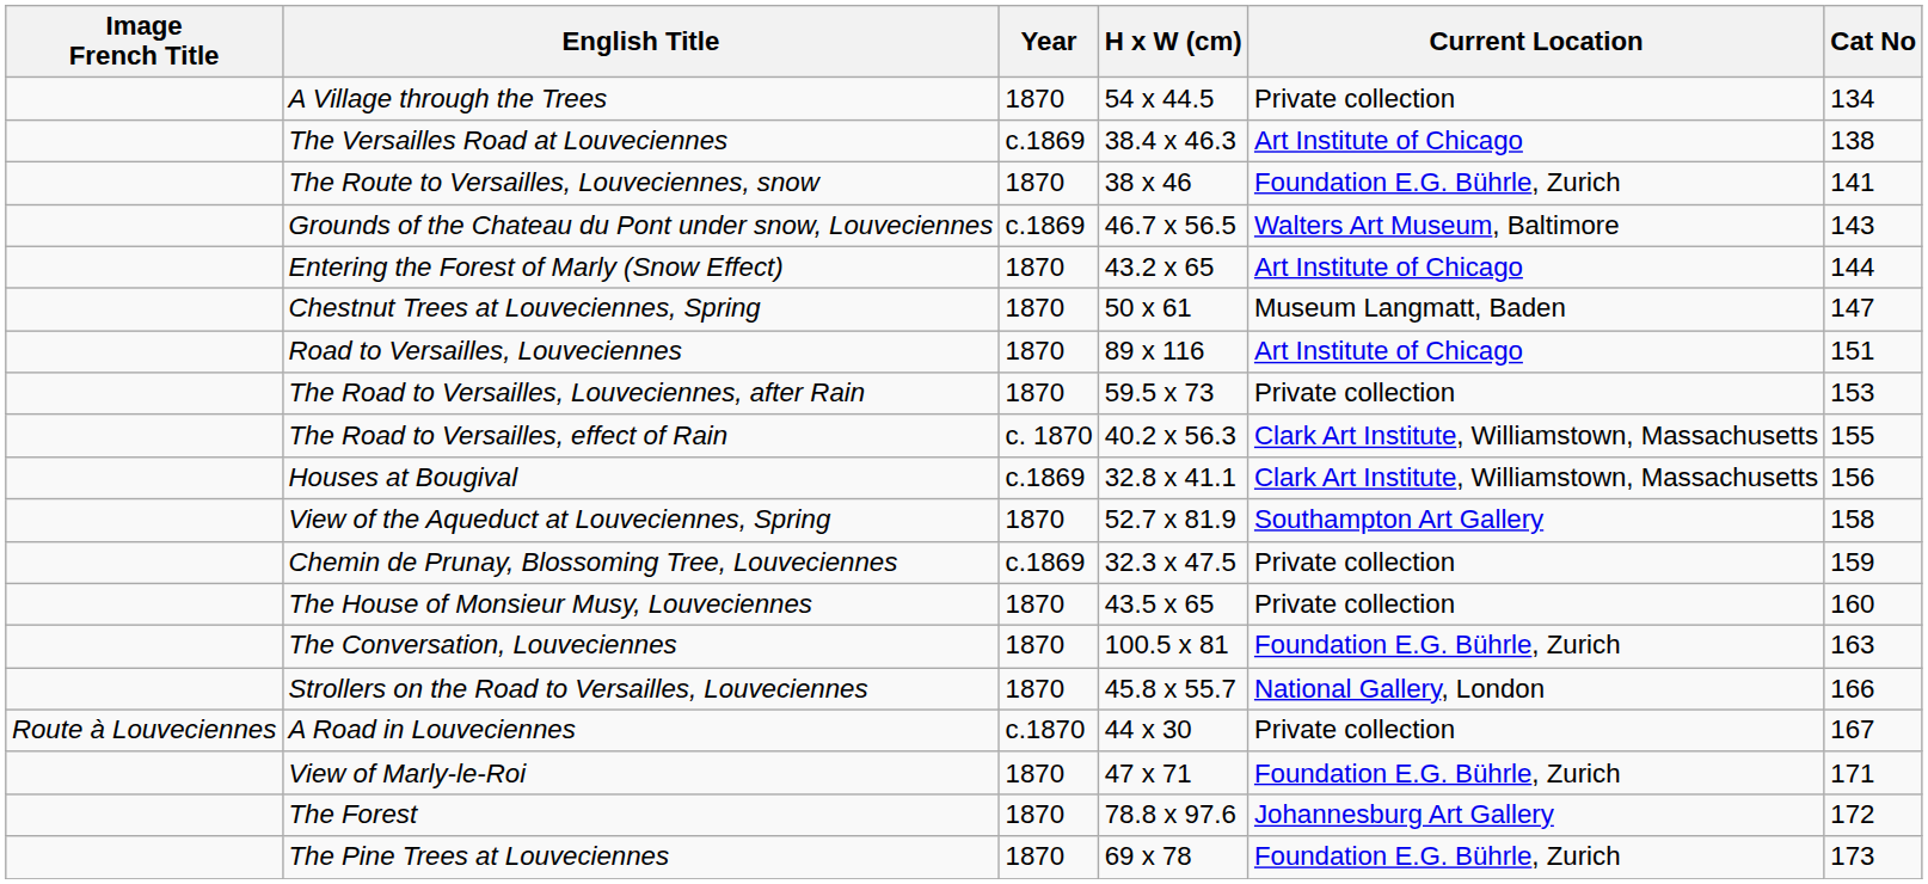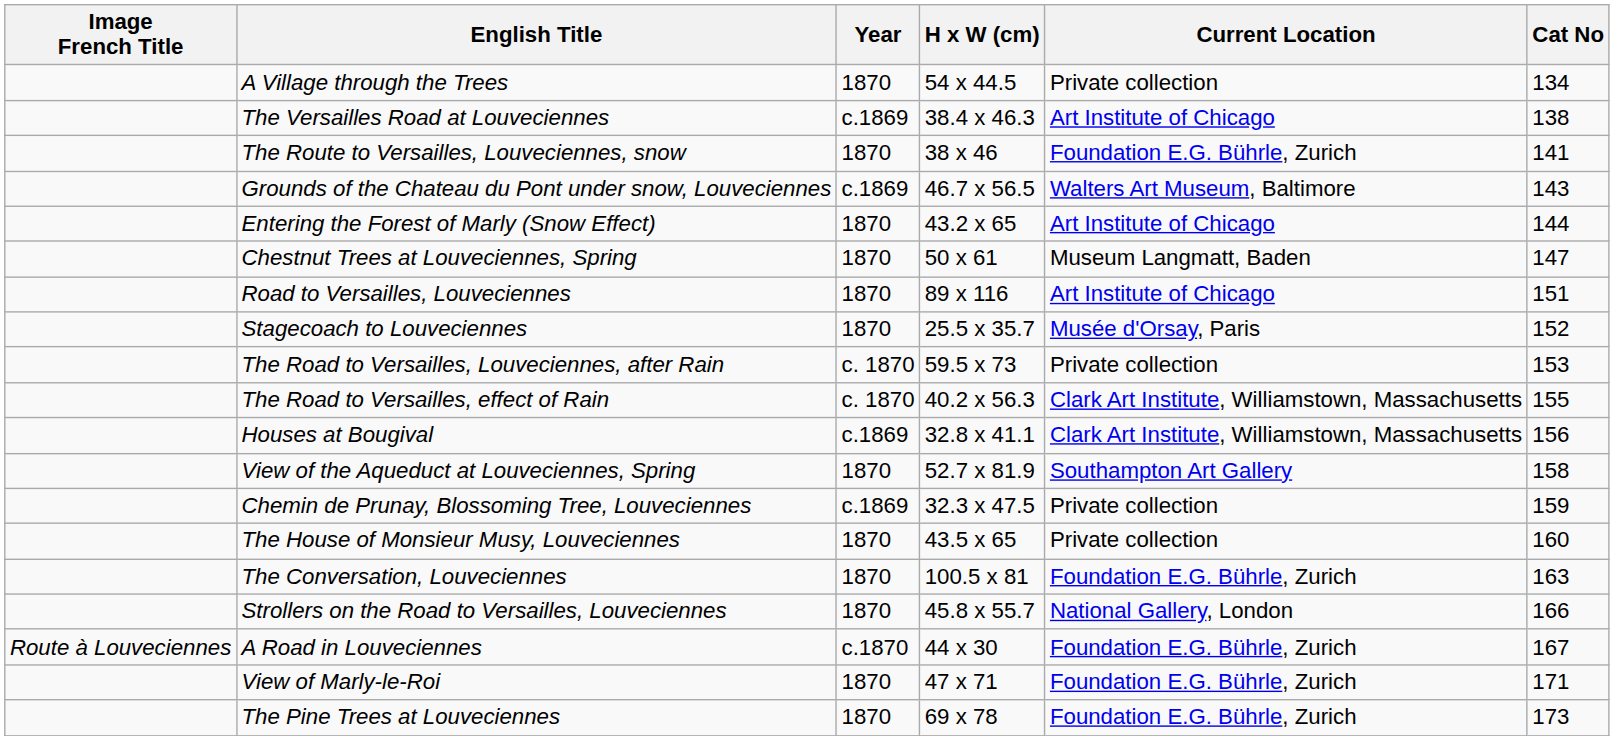 <table class="sortable wikitable" style="margin-left:0.5em; text-align:left">
 <tr>
 <th>Image<br>French Title</th>
 <th>English Title</th>
 <th>Year</th>
 <th>H x W (cm)</th>
 <th>Current Location</th>
 <th>Cat No</th>
 </tr>
 <tr>
 <td></td>
 <td><em>A Village through the Trees</em></td>
 <td>1870</td>
 <td>54 x 44.5</td>
 <td>Private collection </td>
 <td>134</td>
 </tr>
 <tr>
 <td></td>
 <td><em>The Versailles Road at Louveciennes</em></td>
 <td>c.1869</td>
 <td>38.4 x 46.3</td>
 <td><a href='#'>Art Institute of Chicago</a> </td>
 <td>138</td>
 </tr>
 <tr>
 <td></td>
 <td><em>The Route to Versailles, Louveciennes, snow</em></td>
 <td>1870</td>
 <td>38 x 46</td>
 <td><a href='#'>Foundation E.G. Bührle</a>, Zurich </td>
 <td>141</td>
 </tr>
 <tr>
 <td></td>
 <td><em>Grounds of the Chateau du Pont under snow, Louveciennes</em></td>
 <td>c.1869</td>
 <td>46.7 x 56.5</td>
 <td><a href='#'>Walters Art Museum</a>, Baltimore </td>
 <td>143</td>
 </tr>
 <tr>
 <td></td>
 <td><em>Entering the Forest of Marly (Snow Effect)</em></td>
 <td>1870</td>
 <td>43.2 x 65</td>
 <td><a href='#'>Art Institute of Chicago</a> </td>
 <td>144</td>
 </tr>
 <tr>
 <td></td>
 <td><em>Chestnut Trees at Louveciennes, Spring</em></td>
 <td>1870</td>
 <td>50 x 61</td>
 <td>Museum Langmatt, Baden </td>
 <td>147</td>
 </tr>
 <tr>
 <td></td>
 <td><em>Road to Versailles, Louveciennes</em></td>
 <td>1870</td>
 <td>89 x 116</td>
 <td><a href='#'>Art Institute of Chicago</a> </td>
 <td>151</td>
 </tr>
 <tr>
 <td></td>
+<td><em>Stagecoach to Louveciennes</em></td>
+<td>1870</td>
+<td>25.5 x 35.7</td>
+<td><a href='#'>Musée d'Orsay</a>, Paris </td>
+<td>152</td>
+</tr>
+<tr>
+<td></td>
 <td><em>The Road to Versailles, Louveciennes, after Rain</em></td>
-<td>1870</td>
+<td>c. 1870</td>
 <td>59.5 x 73</td>
 <td>Private collection </td>
 <td>153</td>
 </tr>
 <tr>
 <td></td>
 <td><em>The Road to Versailles, effect of Rain</em></td>
 <td>c. 1870</td>
 <td>40.2 x 56.3</td>
 <td><a href='#'>Clark Art Institute</a>, Williamstown, Massachusetts </td>
 <td>155</td>
 </tr>
 <tr>
 <td></td>
 <td><em>Houses at Bougival</em></td>
 <td>c.1869</td>
 <td>32.8 x 41.1</td>
 <td><a href='#'>Clark Art Institute</a>, Williamstown, Massachusetts </td>
 <td>156</td>
 </tr>
 <tr>
 <td></td>
 <td><em>View of the Aqueduct at Louveciennes, Spring</em></td>
 <td>1870</td>
 <td>52.7 x 81.9</td>
 <td><a href='#'>Southampton Art Gallery</a> </td>
 <td>158</td>
 </tr>
 <tr>
 <td></td>
 <td><em>Chemin de Prunay, Blossoming Tree, Louveciennes</em></td>
 <td>c.1869</td>
 <td>32.3 x 47.5</td>
 <td>Private collection </td>
 <td>159</td>
 </tr>
 <tr>
 <td></td>
 <td><em>The House of Monsieur Musy, Louveciennes</em></td>
 <td>1870</td>
 <td>43.5 x 65</td>
 <td>Private collection </td>
 <td>160</td>
 </tr>
 <tr>
 <td></td>
 <td><em>The Conversation, Louveciennes</em></td>
 <td>1870</td>
 <td>100.5 x 81</td>
 <td><a href='#'>Foundation E.G. Bührle</a>, Zurich </td>
 <td>163</td>
 </tr>
 <tr>
 <td></td>
 <td><em>Strollers on the Road to Versailles, Louveciennes</em></td>
 <td>1870</td>
 <td>45.8 x 55.7</td>
 <td><a href='#'>National Gallery</a>, London </td>
 <td>166</td>
 </tr>
 <tr>
 <td><em>Route à Louveciennes</em></td>
 <td><em>A Road in Louveciennes</em></td>
 <td>c.1870</td>
 <td>44 x 30</td>
-<td>Private collection </td>
+<td><a href='#'>Foundation E.G. Bührle</a>, Zurich </td>
 <td>167</td>
 </tr>
 <tr>
 <td></td>
 <td><em>View of Marly-le-Roi</em></td>
 <td>1870</td>
 <td>47 x 71</td>
 <td><a href='#'>Foundation E.G. Bührle</a>, Zurich </td>
 <td>171</td>
 </tr>
 <tr>
 <td></td>
-<td><em>The Forest</em></td>
-<td>1870</td>
-<td>78.8 x 97.6</td>
-<td><a href='#'>Johannesburg Art Gallery</a> </td>
-<td>172</td>
-</tr>
-<tr>
-<td></td>
 <td><em>The Pine Trees at Louveciennes</em></td>
 <td>1870</td>
 <td>69 x 78</td>
 <td><a href='#'>Foundation E.G. Bührle</a>, Zurich </td>
 <td>173</td>
 </tr>
 </table>
